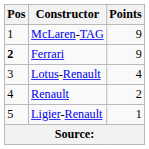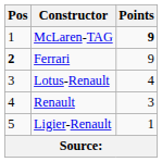 <table class="wikitable" style="font-size: 95%;">
 <tr>
 <th>Pos</th>
 <th>Constructor</th>
 <th>Points</th>
 </tr>
 <tr>
 <td>1</td>
 <td> <a href='#'>McLaren</a>-<a href='#'>TAG</a></td>
-<td align="right">9</td>
+<td align="right"><strong>9</strong></td>
 </tr>
 <tr>
 <td><strong>2</strong></td>
 <td> <a href='#'>Ferrari</a></td>
 <td align="right">9</td>
 </tr>
 <tr>
 <td>3</td>
 <td> <a href='#'>Lotus</a>-<a href='#'>Renault</a></td>
 <td align="right">4</td>
 </tr>
 <tr>
 <td>4</td>
 <td> <a href='#'>Renault</a></td>
-<td align="right">2</td>
+<td align="right">3</td>
 </tr>
 <tr>
 <td>5</td>
 <td> <a href='#'>Ligier</a>-<a href='#'>Renault</a></td>
 <td align="right">1</td>
 </tr>
 <tr>
 <th colspan=4>Source:</th>
 </tr>
 </table>
